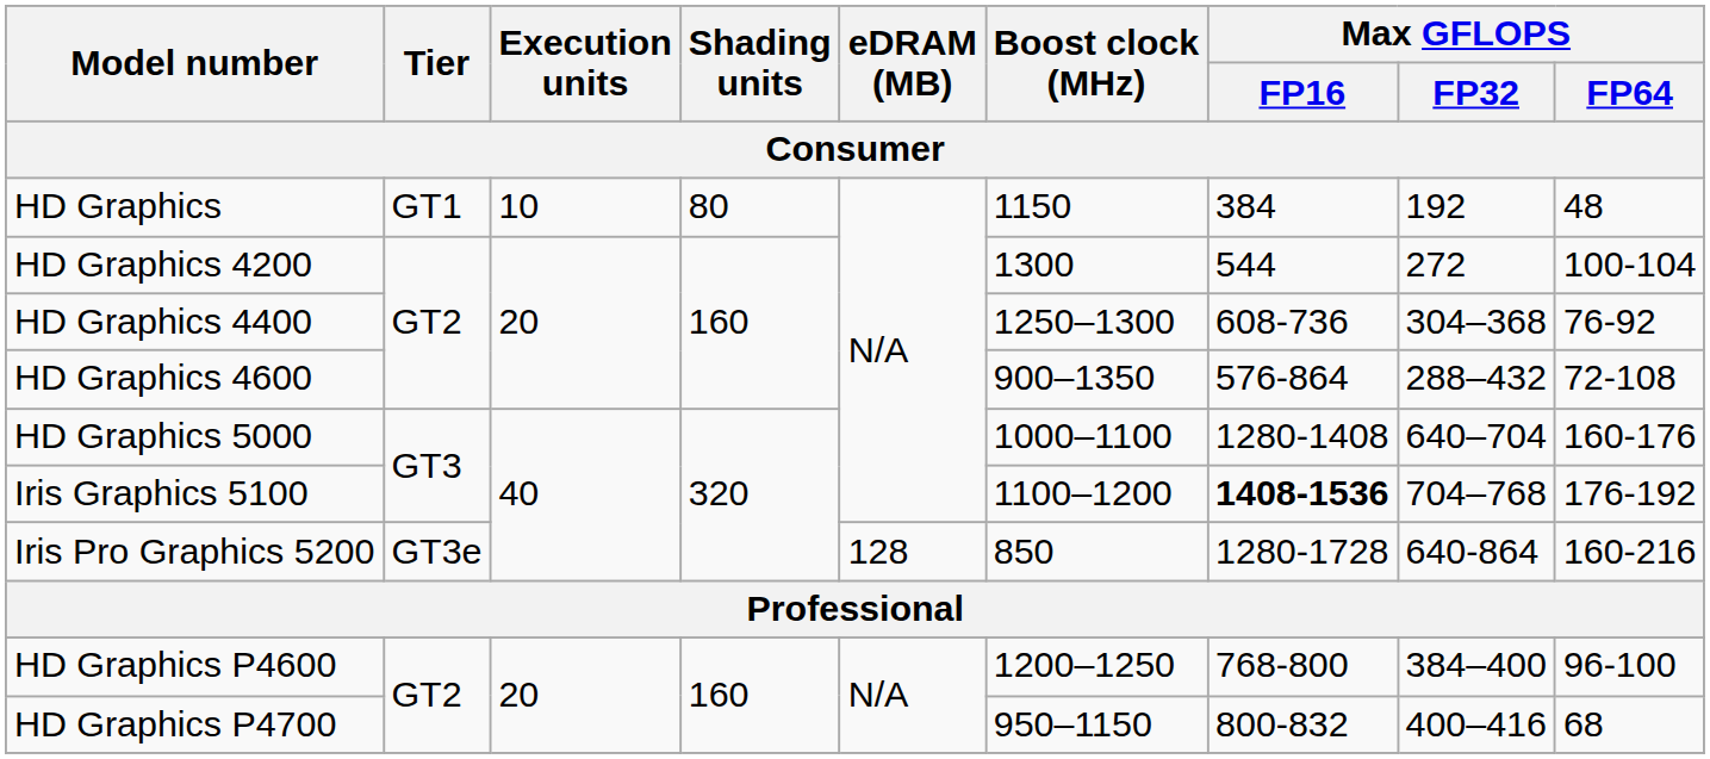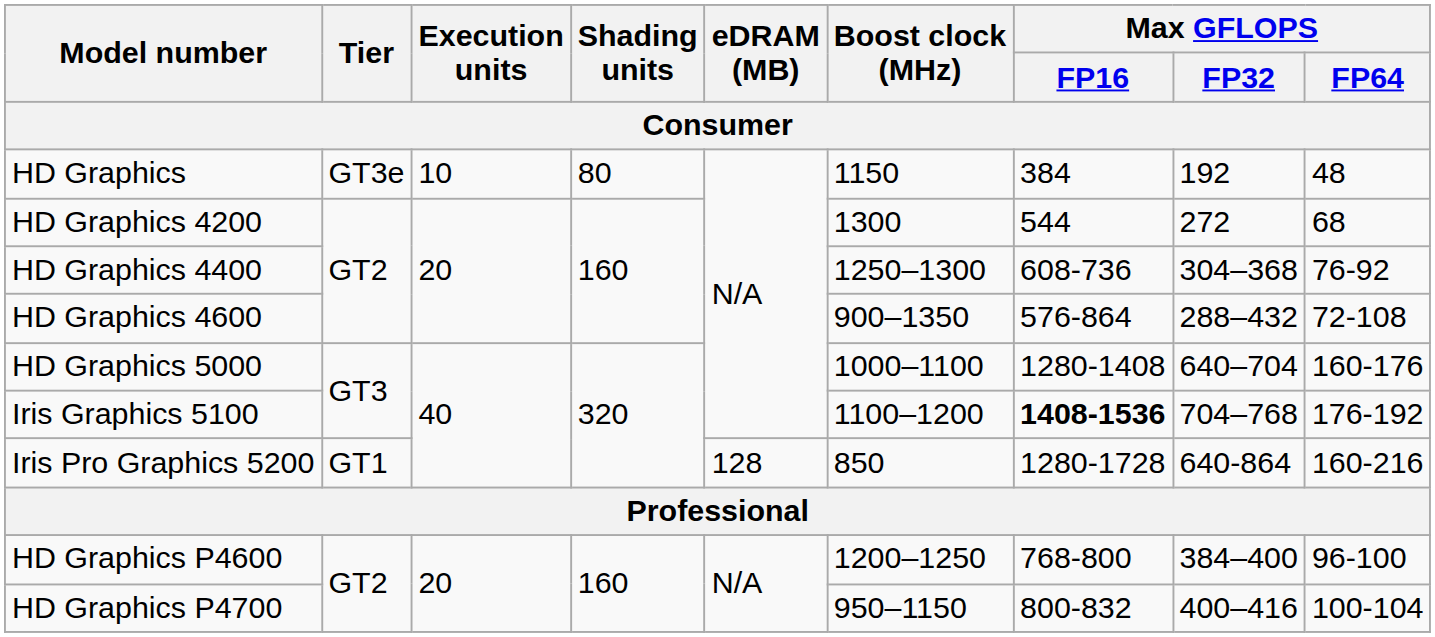 <table class="wikitable">
 <tr>
 <th rowspan="2">Model number</th>
 <th rowspan="2">Tier</th>
 <th rowspan="2">Execution <br> units</th>
 <th rowspan="2">Shading <br> units</th>
 <th rowspan="2">eDRAM<br>(MB)</th>
 <th rowspan="2">Boost clock<br>(MHz)</th>
 <th colspan=3>Max <a href='#'>GFLOPS</a></th>
 </tr>
 <tr>
 <th><a href='#'>FP16</a></th>
 <th><a href='#'>FP32</a></th>
 <th><a href='#'>FP64</a></th>
 </tr>
 <tr>
 <th colspan=9>Consumer</th>
 </tr>
 <tr>
 <td>HD Graphics</td>
-<td>GT1</td>
+<td>GT3e</td>
 <td>10</td>
 <td>80</td>
 <td rowspan="6">N/A</td>
 <td>1150</td>
 <td>384</td>
 <td>192</td>
 <td>48</td>
 </tr>
 <tr>
 <td>HD Graphics 4200</td>
 <td rowspan="3">GT2</td>
 <td rowspan="3">20</td>
 <td rowspan="3">160</td>
 <td>1300</td>
 <td>544</td>
 <td>272</td>
-<td>100-104</td>
+<td>68</td>
 </tr>
 <tr>
 <td>HD Graphics 4400</td>
 <td>1250–1300</td>
 <td>608-736</td>
 <td>304–368</td>
 <td>76-92</td>
 </tr>
 <tr>
 <td>HD Graphics 4600</td>
 <td>900–1350</td>
 <td>576-864</td>
 <td>288–432</td>
 <td>72-108</td>
 </tr>
 <tr>
 <td>HD Graphics 5000</td>
 <td rowspan="2">GT3</td>
 <td rowspan="3">40</td>
 <td rowspan="3">320</td>
 <td>1000–1100</td>
 <td>1280-1408</td>
 <td>640–704</td>
 <td>160-176</td>
 </tr>
 <tr>
 <td>Iris Graphics 5100</td>
 <td>1100–1200</td>
 <td><strong>1408-1536</strong></td>
 <td>704–768</td>
 <td>176-192</td>
 </tr>
 <tr>
 <td>Iris Pro Graphics 5200</td>
-<td>GT3e</td>
+<td>GT1</td>
 <td>128</td>
 <td>850</td>
 <td>1280-1728</td>
 <td>640-864</td>
 <td>160-216</td>
 </tr>
 <tr>
 <th colspan=9>Professional</th>
 </tr>
 <tr>
 <td>HD Graphics P4600</td>
 <td rowspan="2">GT2</td>
 <td rowspan="2">20</td>
 <td rowspan="2">160</td>
 <td rowspan="2">N/A</td>
 <td>1200–1250</td>
 <td>768-800</td>
 <td>384–400</td>
 <td>96-100</td>
 </tr>
 <tr>
 <td>HD Graphics P4700</td>
 <td>950–1150</td>
 <td>800-832</td>
 <td>400–416</td>
-<td>68</td>
+<td>100-104</td>
 </tr>
 </table>
